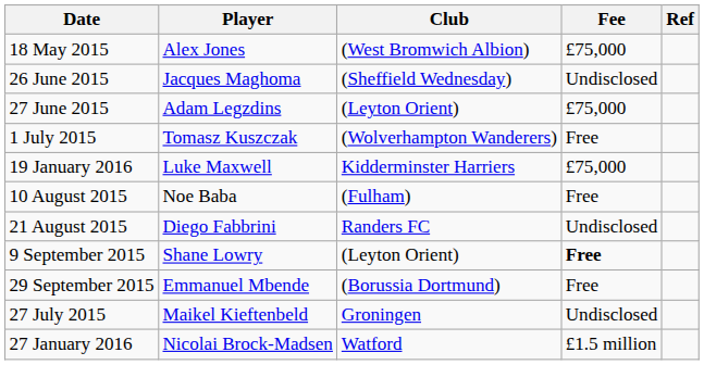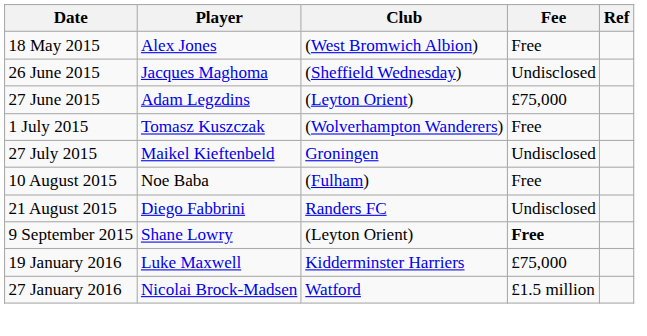 <table class="wikitable" style=text-align:left>
 <tr>
 <th>Date</th>
 <th>Player</th>
 <th>Club</th>
 <th>Fee</th>
 <th>Ref</th>
 </tr>
 <tr>
 <td>18 May 2015</td>
 <td><a href='#'>Alex Jones</a></td>
 <td>(<a href='#'>West Bromwich Albion</a>)</td>
-<td>£75,000</td>
+<td>Free</td>
 <td style=text-align:center></td>
 </tr>
 <tr>
 <td>26 June 2015</td>
 <td><a href='#'>Jacques Maghoma</a></td>
 <td>(<a href='#'>Sheffield Wednesday</a>)</td>
 <td>Undisclosed</td>
 <td style=text-align:center></td>
 </tr>
 <tr>
 <td>27 June 2015</td>
 <td><a href='#'>Adam Legzdins</a></td>
 <td>(<a href='#'>Leyton Orient</a>)</td>
 <td>£75,000</td>
 <td style=text-align:center></td>
 </tr>
 <tr>
 <td>1 July 2015</td>
 <td><a href='#'>Tomasz Kuszczak</a></td>
 <td>(<a href='#'>Wolverhampton Wanderers</a>)</td>
 <td>Free</td>
 <td style=text-align:center></td>
 </tr>
 <tr>
-<td>19 January 2016</td>
-<td><a href='#'>Luke Maxwell</a></td>
-<td><a href='#'>Kidderminster Harriers</a></td>
-<td>£75,000</td>
+<td>27 July 2015</td>
+<td><a href='#'>Maikel Kieftenbeld</a></td>
+<td><a href='#'>Groningen</a></td>
+<td>Undisclosed</td>
 <td style=text-align:center></td>
 </tr>
 <tr>
 <td>10 August 2015</td>
 <td>Noe Baba</td>
 <td>(<a href='#'>Fulham</a>)</td>
 <td>Free</td>
 <td style=text-align:center></td>
 </tr>
 <tr>
 <td>21 August 2015</td>
 <td><a href='#'>Diego Fabbrini</a></td>
 <td><a href='#'>Randers FC</a></td>
 <td>Undisclosed</td>
 <td style=text-align:center></td>
 </tr>
 <tr>
 <td>9 September 2015</td>
 <td><a href='#'>Shane Lowry</a></td>
 <td>(Leyton Orient)</td>
 <td><strong>Free</strong></td>
 <td style=text-align:center></td>
 </tr>
 <tr>
-<td>29 September 2015</td>
-<td><a href='#'>Emmanuel Mbende</a></td>
-<td>(<a href='#'>Borussia Dortmund</a>)</td>
-<td>Free</td>
-<td style=text-align:center></td>
-</tr>
-<tr>
-<td>27 July 2015</td>
-<td><a href='#'>Maikel Kieftenbeld</a></td>
-<td><a href='#'>Groningen</a></td>
-<td>Undisclosed</td>
+<td>19 January 2016</td>
+<td><a href='#'>Luke Maxwell</a></td>
+<td><a href='#'>Kidderminster Harriers</a></td>
+<td>£75,000</td>
 <td style=text-align:center></td>
 </tr>
 <tr>
 <td>27 January 2016</td>
 <td><a href='#'>Nicolai Brock-Madsen</a></td>
 <td><a href='#'>Watford</a></td>
 <td>£1.5 million</td>
 <td style=text-align:center></td>
 </tr>
 </table>
